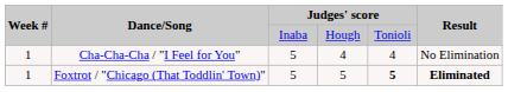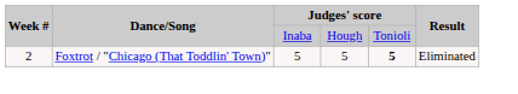 <table class="wikitable">
 <tr style="text-align:Center; background:#ccc;">
 <td rowspan="2"><strong>Week #</strong></td>
 <td rowspan="2"><strong>Dance/Song</strong></td>
 <td colspan="3"><strong>Judges' score</strong></td>
 <td rowspan="2"><strong>Result</strong></td>
 </tr>
 <tr style="text-align:center; background:#ccc;">
 <td style="width:10%; "><a href='#'>Inaba</a></td>
 <td style="width:10%; "><a href='#'>Hough</a></td>
 <td style="width:10%; "><a href='#'>Tonioli</a></td>
 </tr>
 <tr>
-<td style="text-align:center; background:#faf6f6;">1</td>
-<td style="text-align:center; background:#faf6f6;"><a href='#'>Cha-Cha-Cha</a> / "<a href='#'>I Feel for You</a>"</td>
-<td style="text-align:center; background:#faf6f6;">5</td>
-<td style="text-align:center; background:#faf6f6;">4</td>
-<td style="text-align:center; background:#faf6f6;">4</td>
-<td style="text-align:center; background:#faf6f6;">No Elimination</td>
-</tr>
-<tr>
-<td style="text-align:center; background:#faf6f6;">1</td>
+<td style="text-align:center; background:#faf6f6;">2</td>
 <td style="text-align:center; background:#faf6f6;"><a href='#'>Foxtrot</a> / "<a href='#'>Chicago (That Toddlin' Town)</a>"</td>
 <td style="text-align:center; background:#faf6f6;">5</td>
 <td style="text-align:center; background:#faf6f6;">5</td>
 <td style="text-align:center; background:#faf6f6;"><strong>5</strong></td>
-<td style="text-align:center; background:#faf6f6;"><strong>Eliminated</strong></td>
+<td style="text-align:center; background:#faf6f6;">Eliminated</td>
 </tr>
 </table>
